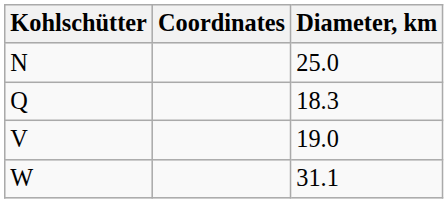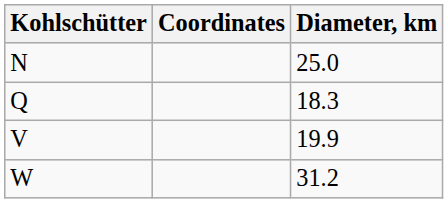 <table class="wikitable" align="center">
 <tr>
 <th>Kohlschütter</th>
 <th class="unsortable">Coordinates</th>
 <th>Diameter, km</th>
 </tr>
 <tr>
 <td>N</td>
 <td></td>
 <td>25.0</td>
 </tr>
 <tr>
 <td>Q</td>
 <td></td>
 <td>18.3</td>
 </tr>
 <tr>
 <td>V</td>
 <td></td>
-<td>19.0</td>
+<td>19.9</td>
 </tr>
 <tr>
 <td>W</td>
 <td></td>
-<td>31.1</td>
+<td>31.2</td>
 </tr>
 </table>
